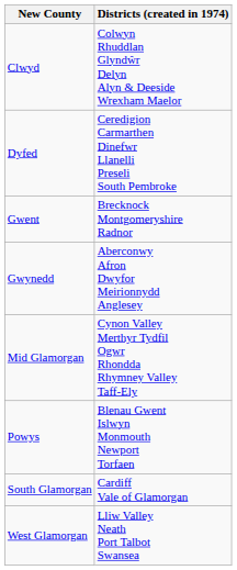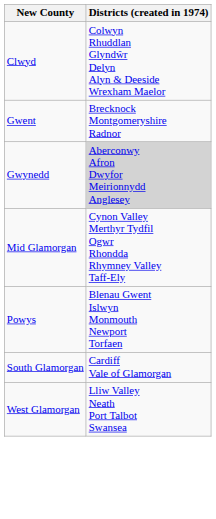 <table class="wikitable">
 <tr>
 <th>New County</th>
 <th>Districts (created in 1974)</th>
 </tr>
 <tr>
 <td><a href='#'>Clwyd</a></td>
 <td><a href='#'>Colwyn</a><br><a href='#'>Rhuddlan</a><br><a href='#'>Glyndŵr</a><br><a href='#'>Delyn</a><br><a href='#'>Alyn & Deeside</a><br><a href='#'>Wrexham Maelor</a></td>
 </tr>
 <tr>
-<td><a href='#'>Dyfed</a></td>
-<td><a href='#'>Ceredigion</a><br><a href='#'>Carmarthen</a><br><a href='#'>Dinefwr</a><br><a href='#'>Llanelli</a><br><a href='#'>Preseli</a><br><a href='#'>South Pembroke</a></td>
-</tr>
-<tr>
 <td><a href='#'>Gwent</a></td>
 <td><a href='#'>Brecknock</a><br><a href='#'>Montgomeryshire</a><br><a href='#'>Radnor</a></td>
 </tr>
 <tr>
 <td><a href='#'>Gwynedd</a></td>
-<td><a href='#'>Aberconwy</a><br><a href='#'>Afron</a><br><a href='#'>Dwyfor</a><br><a href='#'>Meirionnydd</a><br><a href='#'>Anglesey</a></td>
+<td style="background: lightgrey;"><a href='#'>Aberconwy</a><br><a href='#'>Afron</a><br><a href='#'>Dwyfor</a><br><a href='#'>Meirionnydd</a><br><a href='#'>Anglesey</a></td>
 </tr>
 <tr>
 <td><a href='#'>Mid Glamorgan</a></td>
 <td><a href='#'>Cynon Valley</a><br><a href='#'>Merthyr Tydfil</a><br><a href='#'>Ogwr</a><br><a href='#'>Rhondda</a><br><a href='#'>Rhymney Valley</a><br><a href='#'>Taff-Ely</a></td>
 </tr>
 <tr>
 <td><a href='#'>Powys</a></td>
 <td><a href='#'>Blenau Gwent</a><br><a href='#'>Islwyn</a><br><a href='#'>Monmouth</a><br><a href='#'>Newport</a><br><a href='#'>Torfaen</a></td>
 </tr>
 <tr>
 <td><a href='#'>South Glamorgan</a></td>
 <td><a href='#'>Cardiff</a><br><a href='#'>Vale of Glamorgan</a></td>
 </tr>
 <tr>
 <td><a href='#'>West Glamorgan</a></td>
 <td><a href='#'>Lliw Valley</a><br><a href='#'>Neath</a><br><a href='#'>Port Talbot</a><br><a href='#'>Swansea</a></td>
 </tr>
 </table>
